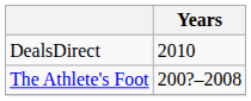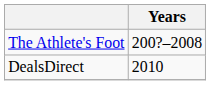 <table class="wikitable collapsible">
 <tr>
 <th></th>
 <th>Years</th>
 </tr>
 <tr>
+<td><a href='#'>The Athlete's Foot</a></td>
+<td>200?–2008</td>
+</tr>
+<tr>
 <td>DealsDirect</td>
 <td>2010</td>
 </tr>
 <tr>
-<td><a href='#'>The Athlete's Foot</a></td>
-<td>200?–2008</td>
-</tr>
-<tr>
 </tr>
 </table>
